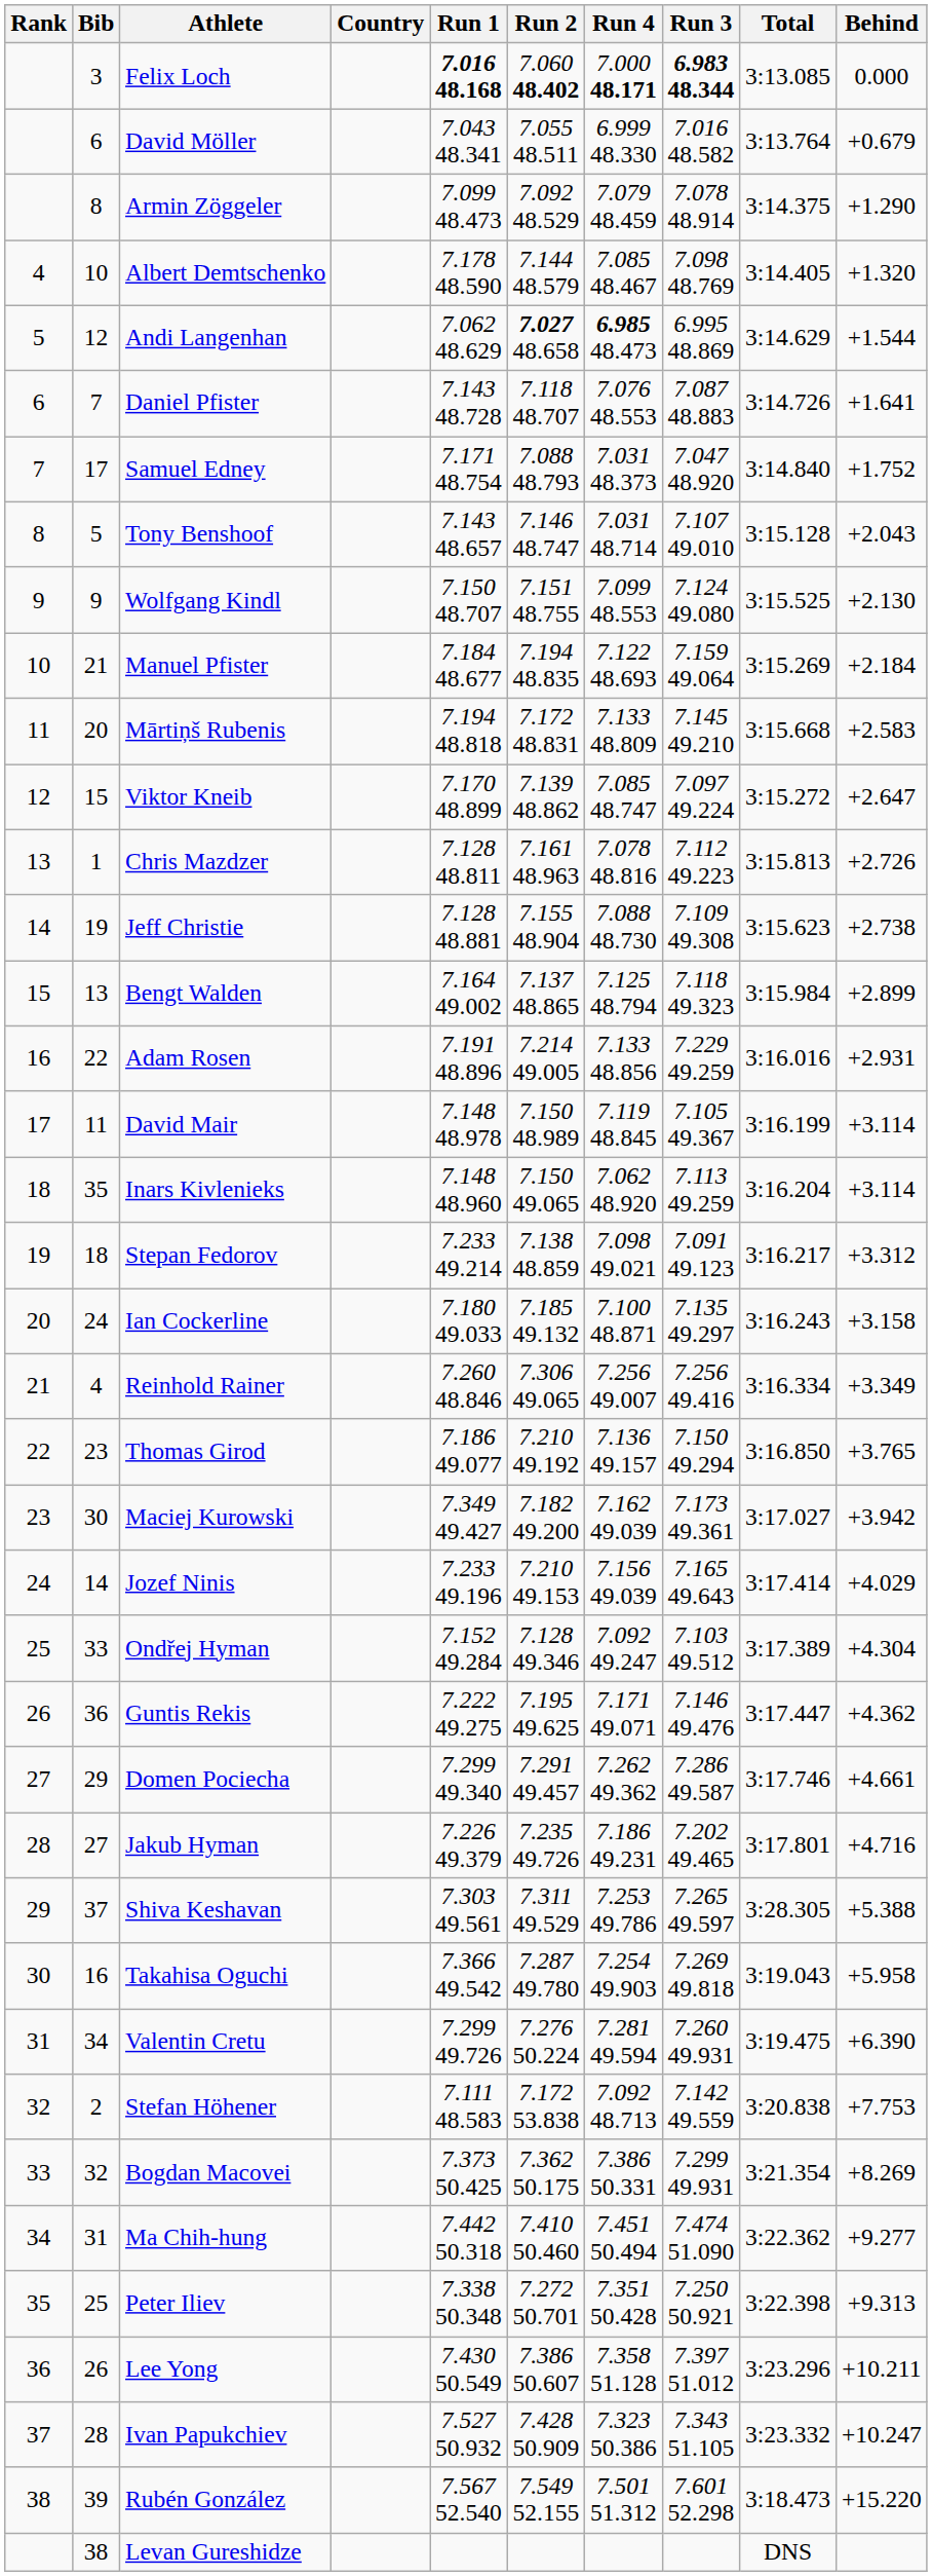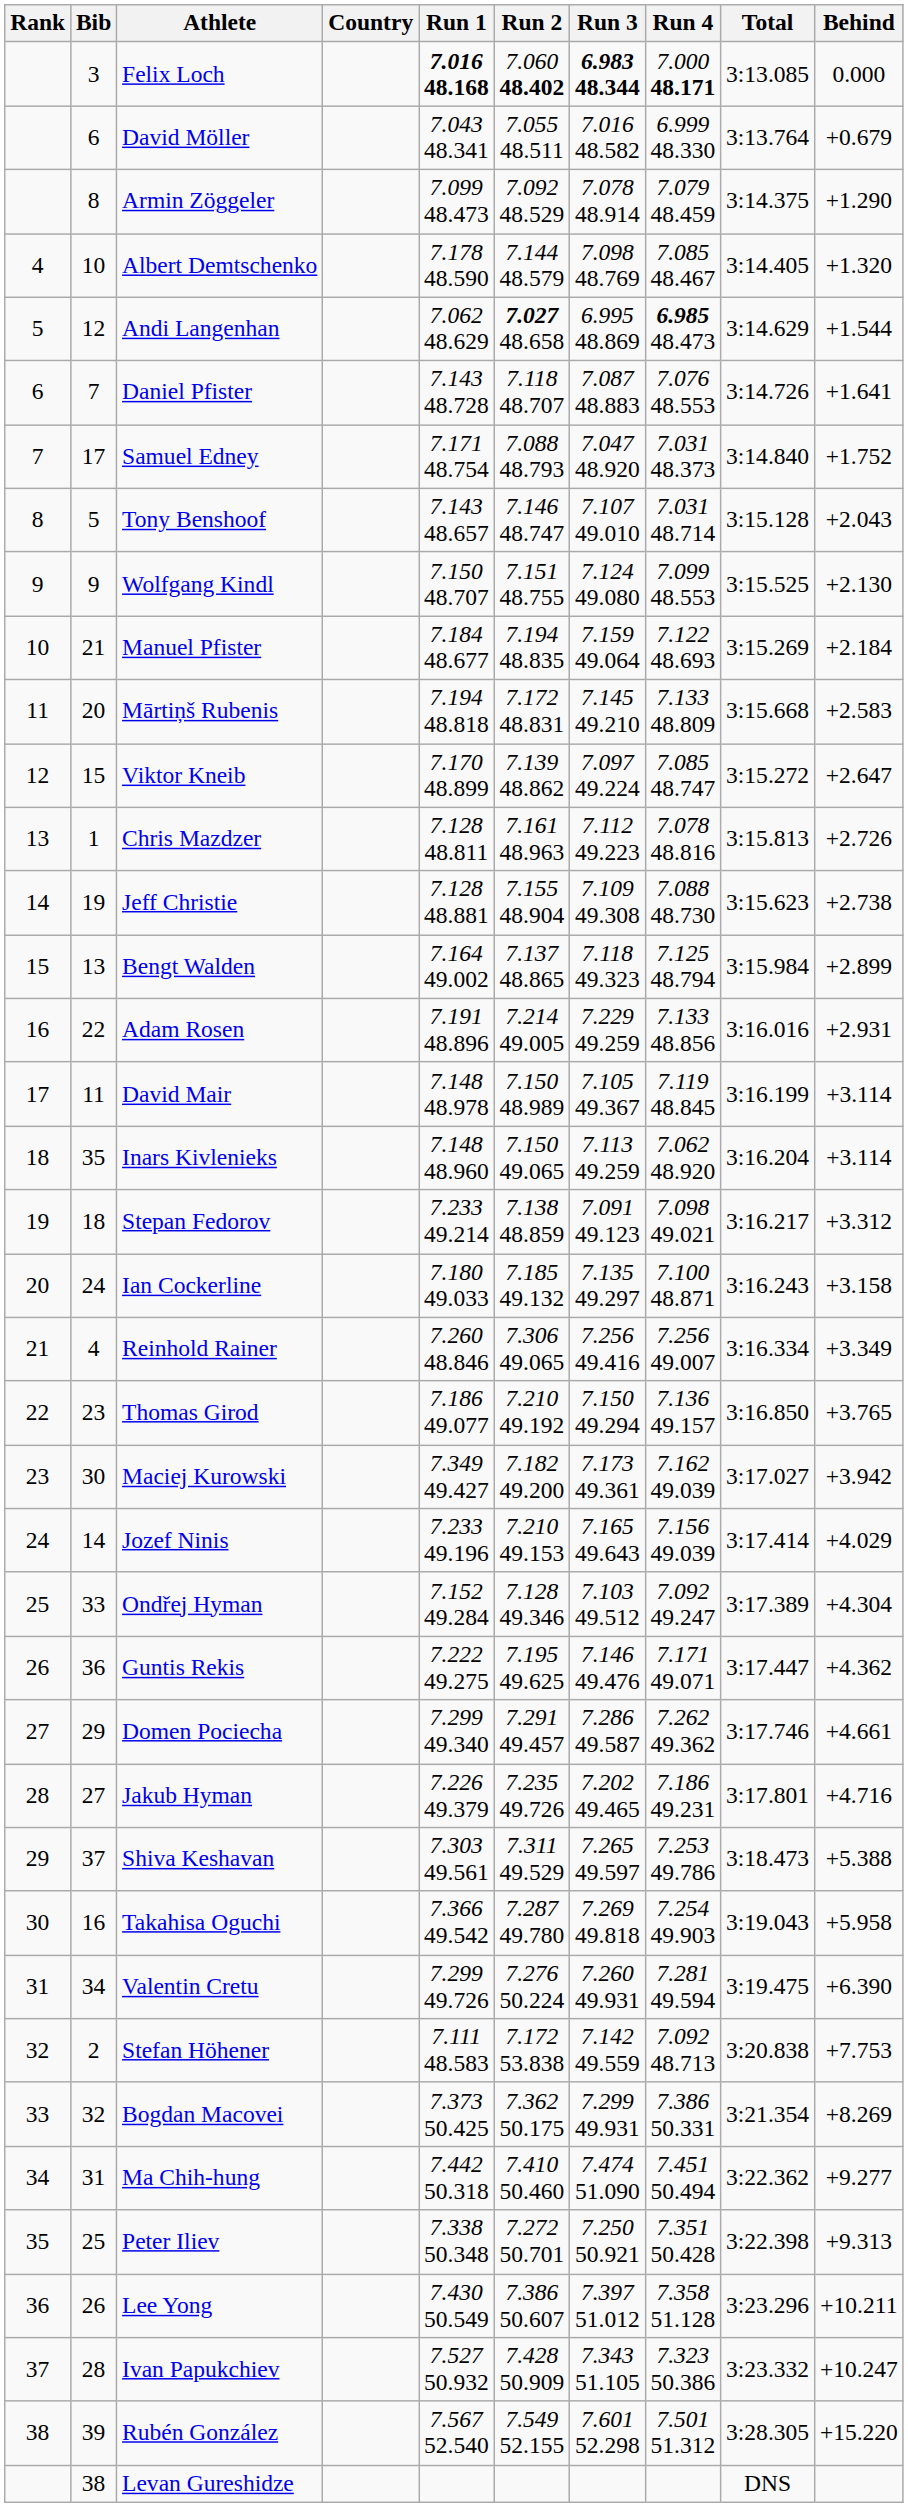 <table class="wikitable sortable" style="text-align:center">
 <tr bgcolor=efefef>
 <th>Rank</th>
 <th>Bib</th>
 <th>Athlete</th>
 <th>Country</th>
 <th>Run 1</th>
 <th>Run 2</th>
+<th>Run 3</th>
 <th>Run 4</th>
-<th>Run 3</th>
 <th>Total</th>
 <th>Behind</th>
 </tr>
 <tr>
 <td> </td>
 <td>3</td>
 <td align=left><a href='#'>Felix Loch</a></td>
 <td align=left></td>
 <td><strong><em>7.016</em></strong><br><strong>48.168</strong></td>
 <td><em>7.060</em><br><strong>48.402</strong></td>
+<td><strong><em>6.983</em></strong><br><strong>48.344</strong></td>
 <td><em>7.000</em><br><strong>48.171</strong></td>
-<td><strong><em>6.983</em></strong><br><strong>48.344</strong></td>
 <td>3:13.085</td>
 <td>0.000</td>
 </tr>
 <tr>
 <td> </td>
 <td>6</td>
 <td align=left><a href='#'>David Möller</a></td>
 <td align=left></td>
 <td><em>7.043</em><br>48.341</td>
 <td><em>7.055</em><br>48.511</td>
+<td><em>7.016</em><br>48.582</td>
 <td><em>6.999</em><br>48.330</td>
-<td><em>7.016</em><br>48.582</td>
 <td>3:13.764</td>
 <td>+0.679</td>
 </tr>
 <tr>
 <td> </td>
 <td>8</td>
 <td align=left><a href='#'>Armin Zöggeler</a></td>
 <td align=left></td>
 <td><em>7.099</em><br>48.473</td>
 <td><em>7.092</em><br>48.529</td>
+<td><em>7.078</em><br>48.914</td>
 <td><em>7.079</em><br>48.459</td>
-<td><em>7.078</em><br>48.914</td>
 <td>3:14.375</td>
 <td>+1.290</td>
 </tr>
 <tr>
 <td>4</td>
 <td>10</td>
 <td align=left><a href='#'>Albert Demtschenko</a></td>
 <td align=left></td>
 <td><em>7.178</em><br>48.590</td>
 <td><em>7.144</em><br>48.579</td>
+<td><em>7.098</em><br>48.769</td>
 <td><em>7.085</em><br>48.467</td>
-<td><em>7.098</em><br>48.769</td>
 <td>3:14.405</td>
 <td>+1.320</td>
 </tr>
 <tr>
 <td>5</td>
 <td>12</td>
 <td align=left><a href='#'>Andi Langenhan</a></td>
 <td align=left></td>
 <td><em>7.062</em><br>48.629</td>
 <td><strong><em>7.027</em></strong><br>48.658</td>
+<td><em>6.995</em><br>48.869</td>
 <td><strong><em>6.985</em></strong><br>48.473</td>
-<td><em>6.995</em><br>48.869</td>
 <td>3:14.629</td>
 <td>+1.544</td>
 </tr>
 <tr>
 <td>6</td>
 <td>7</td>
 <td align=left><a href='#'>Daniel Pfister</a></td>
 <td align=left></td>
 <td><em>7.143</em><br>48.728</td>
 <td><em>7.118</em><br>48.707</td>
+<td><em>7.087</em><br>48.883</td>
 <td><em>7.076</em><br>48.553</td>
-<td><em>7.087</em><br>48.883</td>
 <td>3:14.726</td>
 <td>+1.641</td>
 </tr>
 <tr>
 <td>7</td>
 <td>17</td>
 <td align=left><a href='#'>Samuel Edney</a></td>
 <td align=left></td>
 <td><em>7.171</em><br>48.754</td>
 <td><em>7.088</em><br>48.793</td>
+<td><em>7.047</em><br>48.920</td>
 <td><em>7.031</em><br>48.373</td>
-<td><em>7.047</em><br>48.920</td>
 <td>3:14.840</td>
 <td>+1.752</td>
 </tr>
 <tr>
 <td>8</td>
 <td>5</td>
 <td align=left><a href='#'>Tony Benshoof</a></td>
 <td align=left></td>
 <td><em>7.143</em><br>48.657</td>
 <td><em>7.146</em><br>48.747</td>
+<td><em>7.107</em><br>49.010</td>
 <td><em>7.031</em><br>48.714</td>
-<td><em>7.107</em><br>49.010</td>
 <td>3:15.128</td>
 <td>+2.043</td>
 </tr>
 <tr>
 <td>9</td>
 <td>9</td>
 <td align=left><a href='#'>Wolfgang Kindl</a></td>
 <td align=left></td>
 <td><em>7.150</em><br>48.707</td>
 <td><em>7.151</em><br>48.755</td>
+<td><em>7.124</em><br>49.080</td>
 <td><em>7.099</em><br>48.553</td>
-<td><em>7.124</em><br>49.080</td>
 <td>3:15.525</td>
 <td>+2.130</td>
 </tr>
 <tr>
 <td>10</td>
 <td>21</td>
 <td align=left><a href='#'>Manuel Pfister</a></td>
 <td align=left></td>
 <td><em>7.184</em><br>48.677</td>
 <td><em>7.194</em><br>48.835</td>
+<td><em>7.159</em><br>49.064</td>
 <td><em>7.122</em><br>48.693</td>
-<td><em>7.159</em><br>49.064</td>
 <td>3:15.269</td>
 <td>+2.184</td>
 </tr>
 <tr>
 <td>11</td>
 <td>20</td>
 <td align=left><a href='#'>Mārtiņš Rubenis</a></td>
 <td align=left></td>
 <td><em>7.194</em><br>48.818</td>
 <td><em>7.172</em><br>48.831</td>
+<td><em>7.145</em><br>49.210</td>
 <td><em>7.133</em><br>48.809</td>
-<td><em>7.145</em><br>49.210</td>
 <td>3:15.668</td>
 <td>+2.583</td>
 </tr>
 <tr>
 <td>12</td>
 <td>15</td>
 <td align=left><a href='#'>Viktor Kneib</a></td>
 <td align=left></td>
 <td><em>7.170</em><br>48.899</td>
 <td><em>7.139</em><br>48.862</td>
+<td><em>7.097</em><br>49.224</td>
 <td><em>7.085</em><br>48.747</td>
-<td><em>7.097</em><br>49.224</td>
 <td>3:15.272</td>
 <td>+2.647</td>
 </tr>
 <tr>
 <td>13</td>
 <td>1</td>
 <td align=left><a href='#'>Chris Mazdzer</a></td>
 <td align=left></td>
 <td><em>7.128</em><br>48.811</td>
 <td><em>7.161</em><br>48.963</td>
+<td><em>7.112</em><br>49.223</td>
 <td><em>7.078</em><br>48.816</td>
-<td><em>7.112</em><br>49.223</td>
 <td>3:15.813</td>
 <td>+2.726</td>
 </tr>
 <tr>
 <td>14</td>
 <td>19</td>
 <td align=left><a href='#'>Jeff Christie</a></td>
 <td align=left></td>
 <td><em>7.128</em><br>48.881</td>
 <td><em>7.155</em><br>48.904</td>
+<td><em>7.109</em><br>49.308</td>
 <td><em>7.088</em><br>48.730</td>
-<td><em>7.109</em><br>49.308</td>
 <td>3:15.623</td>
 <td>+2.738</td>
 </tr>
 <tr>
 <td>15</td>
 <td>13</td>
 <td align=left><a href='#'>Bengt Walden</a></td>
 <td align=left></td>
 <td><em>7.164</em><br>49.002</td>
 <td><em>7.137</em><br>48.865</td>
+<td><em>7.118</em><br>49.323</td>
 <td><em>7.125</em><br>48.794</td>
-<td><em>7.118</em><br>49.323</td>
 <td>3:15.984</td>
 <td>+2.899</td>
 </tr>
 <tr>
 <td>16</td>
 <td>22</td>
 <td align=left><a href='#'>Adam Rosen</a></td>
 <td align=left></td>
 <td><em>7.191</em><br>48.896</td>
 <td><em>7.214</em><br>49.005</td>
+<td><em>7.229</em><br>49.259</td>
 <td><em>7.133</em><br>48.856</td>
-<td><em>7.229</em><br>49.259</td>
 <td>3:16.016</td>
 <td>+2.931</td>
 </tr>
 <tr>
 <td>17</td>
 <td>11</td>
 <td align=left><a href='#'>David Mair</a></td>
 <td align=left></td>
 <td><em>7.148</em><br>48.978</td>
 <td><em>7.150</em><br>48.989</td>
+<td><em>7.105</em><br>49.367</td>
 <td><em>7.119</em><br>48.845</td>
-<td><em>7.105</em><br>49.367</td>
 <td>3:16.199</td>
 <td>+3.114</td>
 </tr>
 <tr>
 <td>18</td>
 <td>35</td>
 <td align=left><a href='#'>Inars Kivlenieks</a></td>
 <td align=left></td>
 <td><em>7.148</em><br>48.960</td>
 <td><em>7.150</em><br>49.065</td>
+<td><em>7.113</em><br>49.259</td>
 <td><em>7.062</em><br>48.920</td>
-<td><em>7.113</em><br>49.259</td>
 <td>3:16.204</td>
 <td>+3.114</td>
 </tr>
 <tr>
 <td>19</td>
 <td>18</td>
 <td align=left><a href='#'>Stepan Fedorov</a></td>
 <td align=left></td>
 <td><em>7.233</em><br>49.214</td>
 <td><em>7.138</em><br>48.859</td>
+<td><em>7.091</em><br>49.123</td>
 <td><em>7.098</em><br>49.021</td>
-<td><em>7.091</em><br>49.123</td>
 <td>3:16.217</td>
 <td>+3.312</td>
 </tr>
 <tr>
 <td>20</td>
 <td>24</td>
 <td align=left><a href='#'>Ian Cockerline</a></td>
 <td align=left></td>
 <td><em>7.180</em><br>49.033</td>
 <td><em>7.185</em><br>49.132</td>
+<td><em>7.135</em><br>49.297</td>
 <td><em>7.100</em><br>48.871</td>
-<td><em>7.135</em><br>49.297</td>
 <td>3:16.243</td>
 <td>+3.158</td>
 </tr>
 <tr>
 <td>21</td>
 <td>4</td>
 <td align=left><a href='#'>Reinhold Rainer</a></td>
 <td align=left></td>
 <td><em>7.260</em><br>48.846</td>
 <td><em>7.306</em><br>49.065</td>
+<td><em>7.256</em><br>49.416</td>
 <td><em>7.256</em><br>49.007</td>
-<td><em>7.256</em><br>49.416</td>
 <td>3:16.334</td>
 <td>+3.349</td>
 </tr>
 <tr>
 <td>22</td>
 <td>23</td>
 <td align=left><a href='#'>Thomas Girod</a></td>
 <td align=left></td>
 <td><em>7.186</em><br>49.077</td>
 <td><em>7.210</em><br>49.192</td>
+<td><em>7.150</em><br>49.294</td>
 <td><em>7.136</em><br>49.157</td>
-<td><em>7.150</em><br>49.294</td>
 <td>3:16.850</td>
 <td>+3.765</td>
 </tr>
 <tr>
 <td>23</td>
 <td>30</td>
 <td align=left><a href='#'>Maciej Kurowski</a></td>
 <td align=left></td>
 <td><em>7.349</em><br>49.427</td>
 <td><em>7.182</em><br>49.200</td>
+<td><em>7.173</em><br>49.361</td>
 <td><em>7.162</em><br>49.039</td>
-<td><em>7.173</em><br>49.361</td>
 <td>3:17.027</td>
 <td>+3.942</td>
 </tr>
 <tr>
 <td>24</td>
 <td>14</td>
 <td align=left><a href='#'>Jozef Ninis</a></td>
 <td align=left></td>
 <td><em>7.233</em><br>49.196</td>
 <td><em>7.210</em><br>49.153</td>
+<td><em>7.165</em><br>49.643</td>
 <td><em>7.156</em><br>49.039</td>
-<td><em>7.165</em><br>49.643</td>
 <td>3:17.414</td>
 <td>+4.029</td>
 </tr>
 <tr>
 <td>25</td>
 <td>33</td>
 <td align=left><a href='#'>Ondřej Hyman</a></td>
 <td align=left></td>
 <td><em>7.152</em><br>49.284</td>
 <td><em>7.128</em><br>49.346</td>
+<td><em>7.103</em><br>49.512</td>
 <td><em>7.092</em><br>49.247</td>
-<td><em>7.103</em><br>49.512</td>
 <td>3:17.389</td>
 <td>+4.304</td>
 </tr>
 <tr>
 <td>26</td>
 <td>36</td>
 <td align=left><a href='#'>Guntis Rekis</a></td>
 <td align=left></td>
 <td><em>7.222</em><br>49.275</td>
 <td><em>7.195</em><br>49.625</td>
+<td><em>7.146</em><br>49.476</td>
 <td><em>7.171</em><br>49.071</td>
-<td><em>7.146</em><br>49.476</td>
 <td>3:17.447</td>
 <td>+4.362</td>
 </tr>
 <tr>
 <td>27</td>
 <td>29</td>
 <td align=left><a href='#'>Domen Pociecha</a></td>
 <td align=left></td>
 <td><em>7.299</em><br>49.340</td>
 <td><em>7.291</em><br>49.457</td>
+<td><em>7.286</em><br>49.587</td>
 <td><em>7.262</em><br>49.362</td>
-<td><em>7.286</em><br>49.587</td>
 <td>3:17.746</td>
 <td>+4.661</td>
 </tr>
 <tr>
 <td>28</td>
 <td>27</td>
 <td align=left><a href='#'>Jakub Hyman</a></td>
 <td align=left></td>
 <td><em>7.226</em><br>49.379</td>
 <td><em>7.235</em><br>49.726</td>
+<td><em>7.202</em><br>49.465</td>
 <td><em>7.186</em><br>49.231</td>
-<td><em>7.202</em><br>49.465</td>
 <td>3:17.801</td>
 <td>+4.716</td>
 </tr>
 <tr>
 <td>29</td>
 <td>37</td>
 <td align=left><a href='#'>Shiva Keshavan</a></td>
 <td align=left></td>
 <td><em>7.303</em><br>49.561</td>
 <td><em>7.311</em><br>49.529</td>
+<td><em>7.265</em><br>49.597</td>
 <td><em>7.253</em><br>49.786</td>
-<td><em>7.265</em><br>49.597</td>
-<td>3:28.305</td>
+<td>3:18.473</td>
 <td>+5.388</td>
 </tr>
 <tr>
 <td>30</td>
 <td>16</td>
 <td align=left><a href='#'>Takahisa Oguchi</a></td>
 <td align=left></td>
 <td><em>7.366</em><br>49.542</td>
 <td><em>7.287</em><br>49.780</td>
+<td><em>7.269</em><br>49.818</td>
 <td><em>7.254</em><br>49.903</td>
-<td><em>7.269</em><br>49.818</td>
 <td>3:19.043</td>
 <td>+5.958</td>
 </tr>
 <tr>
 <td>31</td>
 <td>34</td>
 <td align=left><a href='#'>Valentin Cretu</a></td>
 <td align=left></td>
 <td><em>7.299</em><br>49.726</td>
 <td><em>7.276</em><br>50.224</td>
+<td><em>7.260</em><br>49.931</td>
 <td><em>7.281</em><br>49.594</td>
-<td><em>7.260</em><br>49.931</td>
 <td>3:19.475</td>
 <td>+6.390</td>
 </tr>
 <tr>
 <td>32</td>
 <td>2</td>
 <td align=left><a href='#'>Stefan Höhener</a></td>
 <td align=left></td>
 <td><em>7.111</em><br>48.583</td>
 <td><em>7.172</em><br>53.838</td>
+<td><em>7.142</em><br>49.559</td>
 <td><em>7.092</em><br>48.713</td>
-<td><em>7.142</em><br>49.559</td>
 <td>3:20.838</td>
 <td>+7.753</td>
 </tr>
 <tr>
 <td>33</td>
 <td>32</td>
 <td align=left><a href='#'>Bogdan Macovei</a></td>
 <td align=left></td>
 <td><em>7.373</em><br>50.425</td>
 <td><em>7.362</em><br>50.175</td>
+<td><em>7.299</em><br>49.931</td>
 <td><em>7.386</em><br>50.331</td>
-<td><em>7.299</em><br>49.931</td>
 <td>3:21.354</td>
 <td>+8.269</td>
 </tr>
 <tr>
 <td>34</td>
 <td>31</td>
 <td align=left><a href='#'>Ma Chih-hung</a></td>
 <td align=left></td>
 <td><em>7.442</em><br>50.318</td>
 <td><em>7.410</em><br>50.460</td>
+<td><em>7.474</em><br>51.090</td>
 <td><em>7.451</em><br>50.494</td>
-<td><em>7.474</em><br>51.090</td>
 <td>3:22.362</td>
 <td>+9.277</td>
 </tr>
 <tr>
 <td>35</td>
 <td>25</td>
 <td align=left><a href='#'>Peter Iliev</a></td>
 <td align=left></td>
 <td><em>7.338</em><br>50.348</td>
 <td><em>7.272</em><br>50.701</td>
+<td><em>7.250</em><br>50.921</td>
 <td><em>7.351</em><br>50.428</td>
-<td><em>7.250</em><br>50.921</td>
 <td>3:22.398</td>
 <td>+9.313</td>
 </tr>
 <tr>
 <td>36</td>
 <td>26</td>
 <td align=left><a href='#'>Lee Yong</a></td>
 <td align=left></td>
 <td><em>7.430</em><br>50.549</td>
 <td><em>7.386</em><br>50.607</td>
+<td><em>7.397</em><br>51.012</td>
 <td><em>7.358</em><br>51.128</td>
-<td><em>7.397</em><br>51.012</td>
 <td>3:23.296</td>
 <td>+10.211</td>
 </tr>
 <tr>
 <td>37</td>
 <td>28</td>
 <td align=left><a href='#'>Ivan Papukchiev</a></td>
 <td align=left></td>
 <td><em>7.527</em><br>50.932</td>
 <td><em>7.428</em><br>50.909</td>
+<td><em>7.343</em><br>51.105</td>
 <td><em>7.323</em><br>50.386</td>
-<td><em>7.343</em><br>51.105</td>
 <td>3:23.332</td>
 <td>+10.247</td>
 </tr>
 <tr>
 <td>38</td>
 <td>39</td>
 <td align=left><a href='#'>Rubén González</a></td>
 <td align=left></td>
 <td><em>7.567</em><br>52.540</td>
 <td><em>7.549</em><br>52.155</td>
+<td><em>7.601</em><br>52.298</td>
 <td><em>7.501</em><br>51.312</td>
-<td><em>7.601</em><br>52.298</td>
-<td>3:18.473</td>
+<td>3:28.305</td>
 <td>+15.220</td>
 </tr>
 <tr>
 <td></td>
 <td>38</td>
 <td align=left><a href='#'>Levan Gureshidze</a></td>
 <td align=left></td>
 <td></td>
 <td></td>
 <td></td>
 <td></td>
 <td>DNS</td>
 <td></td>
 </tr>
 </table>
